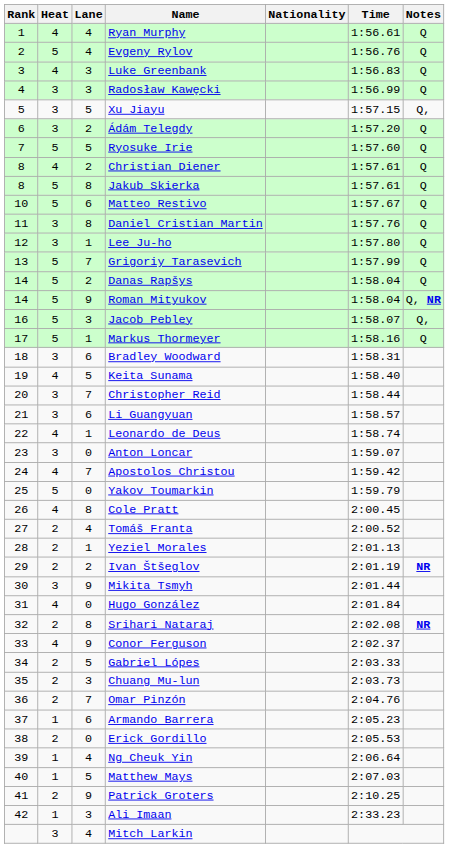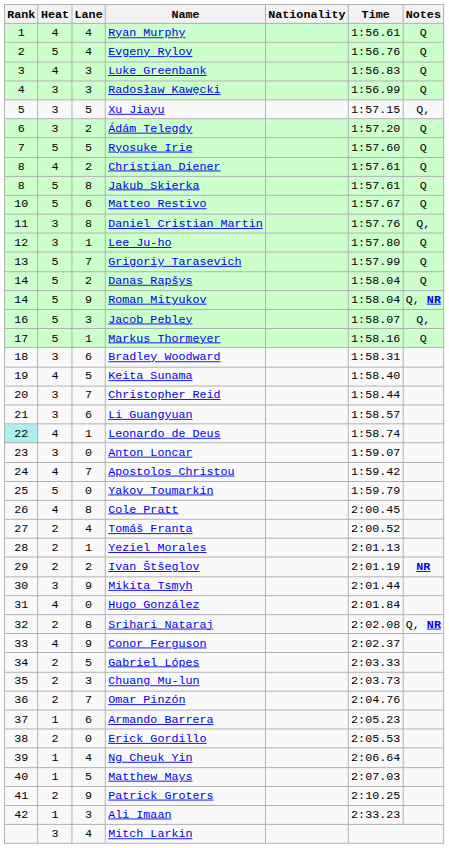 <table class="wikitable sortable" style="text-align:center">
 <tr>
 <th>Rank</th>
 <th>Heat</th>
 <th>Lane</th>
 <th>Name</th>
 <th>Nationality</th>
 <th>Time</th>
 <th>Notes</th>
 </tr>
 <tr bgcolor=ccffcc>
 <td>1</td>
 <td>4</td>
 <td>4</td>
 <td align=left><a href='#'>Ryan Murphy</a></td>
 <td align=left></td>
 <td>1:56.61</td>
 <td>Q</td>
 </tr>
 <tr bgcolor=ccffcc>
 <td>2</td>
 <td>5</td>
 <td>4</td>
 <td align=left><a href='#'>Evgeny Rylov</a></td>
 <td align=left></td>
 <td>1:56.76</td>
 <td>Q</td>
 </tr>
 <tr bgcolor=ccffcc>
 <td>3</td>
 <td>4</td>
 <td>3</td>
 <td align=left><a href='#'>Luke Greenbank</a></td>
 <td align=left></td>
 <td>1:56.83</td>
 <td>Q</td>
 </tr>
 <tr bgcolor=ccffcc>
 <td>4</td>
 <td>3</td>
 <td>3</td>
 <td align=left><a href='#'>Radosław Kawęcki</a></td>
 <td align=left></td>
 <td>1:56.99</td>
 <td>Q</td>
 </tr>
 <tr>
 <td>5</td>
 <td>3</td>
 <td>5</td>
 <td align=left><a href='#'>Xu Jiayu</a></td>
 <td align=left></td>
 <td>1:57.15</td>
 <td>Q, </td>
 </tr>
 <tr bgcolor=ccffcc>
 <td>6</td>
 <td>3</td>
 <td>2</td>
 <td align=left><a href='#'>Ádám Telegdy</a></td>
 <td align=left></td>
 <td>1:57.20</td>
 <td>Q</td>
 </tr>
 <tr bgcolor=ccffcc>
 <td>7</td>
 <td>5</td>
 <td>5</td>
 <td align=left><a href='#'>Ryosuke Irie</a></td>
 <td align=left></td>
 <td>1:57.60</td>
 <td>Q</td>
 </tr>
 <tr bgcolor=ccffcc>
 <td>8</td>
 <td>4</td>
 <td>2</td>
 <td align=left><a href='#'>Christian Diener</a></td>
 <td align=left></td>
 <td>1:57.61</td>
 <td>Q</td>
 </tr>
 <tr bgcolor=ccffcc>
 <td>8</td>
 <td>5</td>
 <td>8</td>
 <td align=left><a href='#'>Jakub Skierka</a></td>
 <td align=left></td>
 <td>1:57.61</td>
 <td>Q</td>
 </tr>
 <tr bgcolor=ccffcc>
 <td>10</td>
 <td>5</td>
 <td>6</td>
 <td align=left><a href='#'>Matteo Restivo</a></td>
 <td align=left></td>
 <td>1:57.67</td>
 <td>Q</td>
 </tr>
 <tr bgcolor=ccffcc>
 <td>11</td>
 <td>3</td>
 <td>8</td>
 <td align=left><a href='#'>Daniel Cristian Martin</a></td>
 <td align=left></td>
 <td>1:57.76</td>
-<td>Q</td>
+<td>Q, </td>
 </tr>
 <tr bgcolor=ccffcc>
 <td>12</td>
 <td>3</td>
 <td>1</td>
 <td align=left><a href='#'>Lee Ju-ho</a></td>
 <td align=left></td>
 <td>1:57.80</td>
 <td>Q</td>
 </tr>
 <tr bgcolor=ccffcc>
 <td>13</td>
 <td>5</td>
 <td>7</td>
 <td align=left><a href='#'>Grigoriy Tarasevich</a></td>
 <td align=left></td>
 <td>1:57.99</td>
 <td>Q</td>
 </tr>
 <tr bgcolor=ccffcc>
 <td>14</td>
 <td>5</td>
 <td>2</td>
 <td align=left><a href='#'>Danas Rapšys</a></td>
 <td align=left></td>
 <td>1:58.04</td>
 <td>Q</td>
 </tr>
 <tr bgcolor=ccffcc>
 <td>14</td>
 <td>5</td>
 <td>9</td>
 <td align=left><a href='#'>Roman Mityukov</a></td>
 <td align=left></td>
 <td>1:58.04</td>
 <td>Q, <strong><a href='#'>NR</a></strong></td>
 </tr>
 <tr bgcolor=ccffcc>
 <td>16</td>
 <td>5</td>
 <td>3</td>
 <td align=left><a href='#'>Jacob Pebley</a></td>
 <td align=left></td>
 <td>1:58.07</td>
 <td>Q, </td>
 </tr>
 <tr bgcolor=ccffcc>
 <td>17</td>
 <td>5</td>
 <td>1</td>
 <td align=left><a href='#'>Markus Thormeyer</a></td>
 <td align=left></td>
 <td>1:58.16</td>
 <td>Q</td>
 </tr>
 <tr>
 <td>18</td>
 <td>3</td>
 <td>6</td>
 <td align=left><a href='#'>Bradley Woodward</a></td>
 <td align=left></td>
 <td>1:58.31</td>
 <td></td>
 </tr>
 <tr>
 <td>19</td>
 <td>4</td>
 <td>5</td>
 <td align=left><a href='#'>Keita Sunama</a></td>
 <td align=left></td>
 <td>1:58.40</td>
 <td></td>
 </tr>
 <tr>
 <td>20</td>
 <td>3</td>
 <td>7</td>
 <td align=left><a href='#'>Christopher Reid</a></td>
 <td align=left></td>
 <td>1:58.44</td>
 <td></td>
 </tr>
 <tr>
 <td>21</td>
 <td>3</td>
 <td>6</td>
 <td align=left><a href='#'>Li Guangyuan</a></td>
 <td align=left></td>
 <td>1:58.57</td>
 <td></td>
 </tr>
 <tr>
-<td>22</td>
+<td style="background: paleturquoise;">22</td>
 <td>4</td>
 <td>1</td>
 <td align=left><a href='#'>Leonardo de Deus</a></td>
 <td align=left></td>
 <td>1:58.74</td>
 <td></td>
 </tr>
 <tr>
 <td>23</td>
 <td>3</td>
 <td>0</td>
 <td align=left><a href='#'>Anton Loncar</a></td>
 <td align=left></td>
 <td>1:59.07</td>
 <td></td>
 </tr>
 <tr>
 <td>24</td>
 <td>4</td>
 <td>7</td>
 <td align=left><a href='#'>Apostolos Christou</a></td>
 <td align=left></td>
 <td>1:59.42</td>
 <td></td>
 </tr>
 <tr>
 <td>25</td>
 <td>5</td>
 <td>0</td>
 <td align=left><a href='#'>Yakov Toumarkin</a></td>
 <td align=left></td>
 <td>1:59.79</td>
 <td></td>
 </tr>
 <tr>
 <td>26</td>
 <td>4</td>
 <td>8</td>
 <td align=left><a href='#'>Cole Pratt</a></td>
 <td align=left></td>
 <td>2:00.45</td>
 <td></td>
 </tr>
 <tr>
 <td>27</td>
 <td>2</td>
 <td>4</td>
 <td align=left><a href='#'>Tomáš Franta</a></td>
 <td align=left></td>
 <td>2:00.52</td>
 <td></td>
 </tr>
 <tr>
 <td>28</td>
 <td>2</td>
 <td>1</td>
 <td align=left><a href='#'>Yeziel Morales</a></td>
 <td align=left></td>
 <td>2:01.13</td>
 <td></td>
 </tr>
 <tr>
 <td>29</td>
 <td>2</td>
 <td>2</td>
 <td align=left><a href='#'>Ivan Štšeglov</a></td>
 <td align=left></td>
 <td>2:01.19</td>
 <td><strong><a href='#'>NR</a></strong></td>
 </tr>
 <tr>
 <td>30</td>
 <td>3</td>
 <td>9</td>
 <td align=left><a href='#'>Mikita Tsmyh</a></td>
 <td align=left></td>
 <td>2:01.44</td>
 <td></td>
 </tr>
 <tr>
 <td>31</td>
 <td>4</td>
 <td>0</td>
 <td align=left><a href='#'>Hugo González</a></td>
 <td align=left></td>
 <td>2:01.84</td>
 <td></td>
 </tr>
 <tr>
 <td>32</td>
 <td>2</td>
 <td>8</td>
 <td align=left><a href='#'>Srihari Nataraj</a></td>
 <td align=left></td>
 <td>2:02.08</td>
-<td><strong><a href='#'>NR</a></strong></td>
+<td>Q, <strong><a href='#'>NR</a></strong></td>
 </tr>
 <tr>
 <td>33</td>
 <td>4</td>
 <td>9</td>
 <td align=left><a href='#'>Conor Ferguson</a></td>
 <td align=left></td>
 <td>2:02.37</td>
 <td></td>
 </tr>
 <tr>
 <td>34</td>
 <td>2</td>
 <td>5</td>
 <td align=left><a href='#'>Gabriel Lópes</a></td>
 <td align=left></td>
 <td>2:03.33</td>
 <td></td>
 </tr>
 <tr>
 <td>35</td>
 <td>2</td>
 <td>3</td>
 <td align=left><a href='#'>Chuang Mu-lun</a></td>
 <td align=left></td>
 <td>2:03.73</td>
 <td></td>
 </tr>
 <tr>
 <td>36</td>
 <td>2</td>
 <td>7</td>
 <td align=left><a href='#'>Omar Pinzón</a></td>
 <td align=left></td>
 <td>2:04.76</td>
 <td></td>
 </tr>
 <tr>
 <td>37</td>
 <td>1</td>
 <td>6</td>
 <td align=left><a href='#'>Armando Barrera</a></td>
 <td align=left></td>
 <td>2:05.23</td>
 <td></td>
 </tr>
 <tr>
 <td>38</td>
 <td>2</td>
 <td>0</td>
 <td align=left><a href='#'>Erick Gordillo</a></td>
 <td align=left></td>
 <td>2:05.53</td>
 <td></td>
 </tr>
 <tr>
 <td>39</td>
 <td>1</td>
 <td>4</td>
 <td align=left><a href='#'>Ng Cheuk Yin</a></td>
 <td align=left></td>
 <td>2:06.64</td>
 <td></td>
 </tr>
 <tr>
 <td>40</td>
 <td>1</td>
 <td>5</td>
 <td align=left><a href='#'>Matthew Mays</a></td>
 <td align=left></td>
 <td>2:07.03</td>
 <td></td>
 </tr>
 <tr>
 <td>41</td>
 <td>2</td>
 <td>9</td>
 <td align=left><a href='#'>Patrick Groters</a></td>
 <td align=left></td>
 <td>2:10.25</td>
 <td></td>
 </tr>
 <tr>
 <td>42</td>
 <td>1</td>
 <td>3</td>
 <td align=left><a href='#'>Ali Imaan</a></td>
 <td align=left></td>
 <td>2:33.23</td>
 <td></td>
 </tr>
 <tr>
 <td></td>
 <td>3</td>
 <td>4</td>
 <td align=left><a href='#'>Mitch Larkin</a></td>
 <td align=left></td>
 <td colspan=2></td>
 </tr>
 </table>
